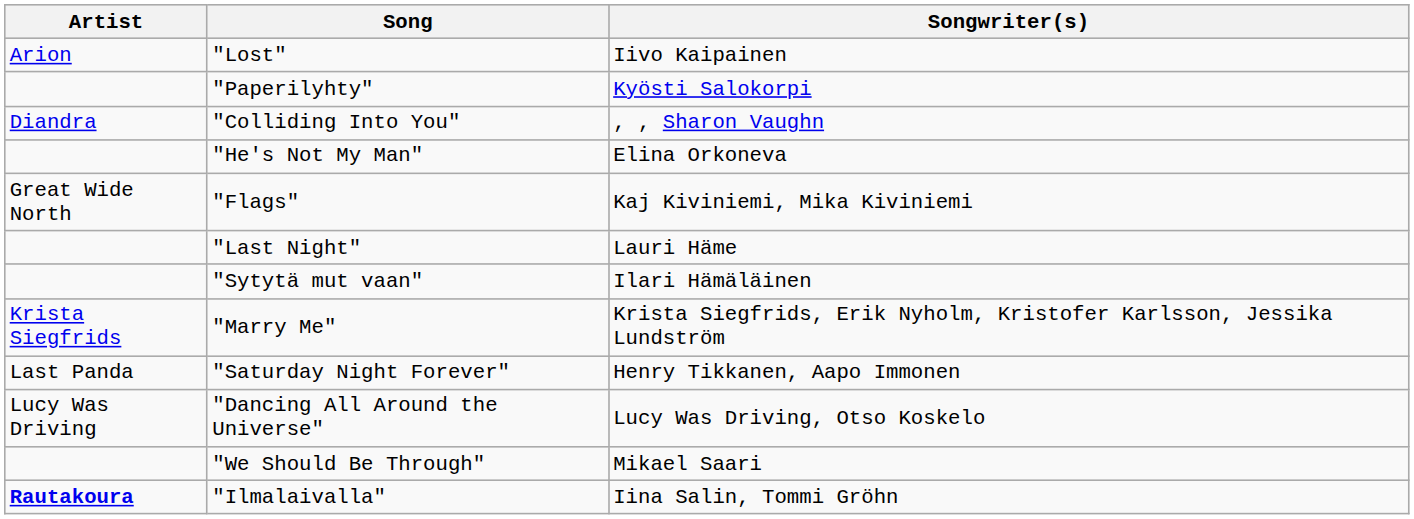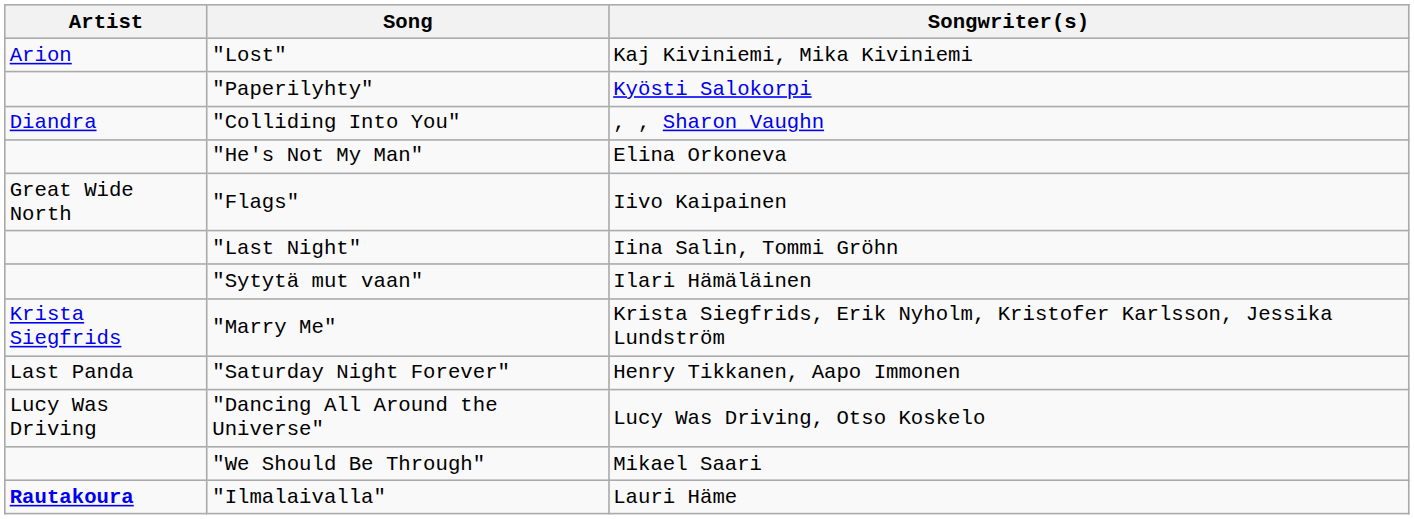 <table class="sortable wikitable" style="margin: 1em auto 1em auto; text-align:left">
 <tr>
 <th>Artist</th>
 <th>Song</th>
 <th>Songwriter(s)</th>
 </tr>
 <tr>
 <td><a href='#'>Arion</a></td>
 <td>"Lost"</td>
-<td>Iivo Kaipainen</td>
+<td>Kaj Kiviniemi, Mika Kiviniemi</td>
 </tr>
 <tr>
 <td></td>
 <td>"Paperilyhty"</td>
 <td><a href='#'>Kyösti Salokorpi</a></td>
 </tr>
 <tr>
 <td><a href='#'>Diandra</a></td>
 <td>"Colliding Into You"</td>
 <td>, , <a href='#'>Sharon Vaughn</a></td>
 </tr>
 <tr>
 <td></td>
 <td>"He's Not My Man"</td>
 <td>Elina Orkoneva</td>
 </tr>
 <tr>
 <td>Great Wide North</td>
 <td>"Flags"</td>
-<td>Kaj Kiviniemi, Mika Kiviniemi</td>
+<td>Iivo Kaipainen</td>
 </tr>
 <tr>
 <td></td>
 <td>"Last Night"</td>
-<td>Lauri Häme</td>
+<td>Iina Salin, Tommi Gröhn</td>
 </tr>
 <tr>
 <td></td>
 <td>"Sytytä mut vaan"</td>
 <td>Ilari Hämäläinen</td>
 </tr>
 <tr>
 <td><a href='#'>Krista Siegfrids</a></td>
 <td>"Marry Me"</td>
 <td>Krista Siegfrids, Erik Nyholm, Kristofer Karlsson, Jessika Lundström</td>
 </tr>
 <tr>
 <td>Last Panda</td>
 <td>"Saturday Night Forever"</td>
 <td>Henry Tikkanen, Aapo Immonen</td>
 </tr>
 <tr>
 <td>Lucy Was Driving</td>
 <td>"Dancing All Around the Universe"</td>
 <td>Lucy Was Driving, Otso Koskelo</td>
 </tr>
 <tr>
 <td></td>
 <td>"We Should Be Through"</td>
 <td>Mikael Saari</td>
 </tr>
 <tr>
 <td><strong><a href='#'>Rautakoura</a></strong></td>
 <td>"Ilmalaivalla"</td>
-<td>Iina Salin, Tommi Gröhn</td>
+<td>Lauri Häme</td>
 </tr>
 </table>
